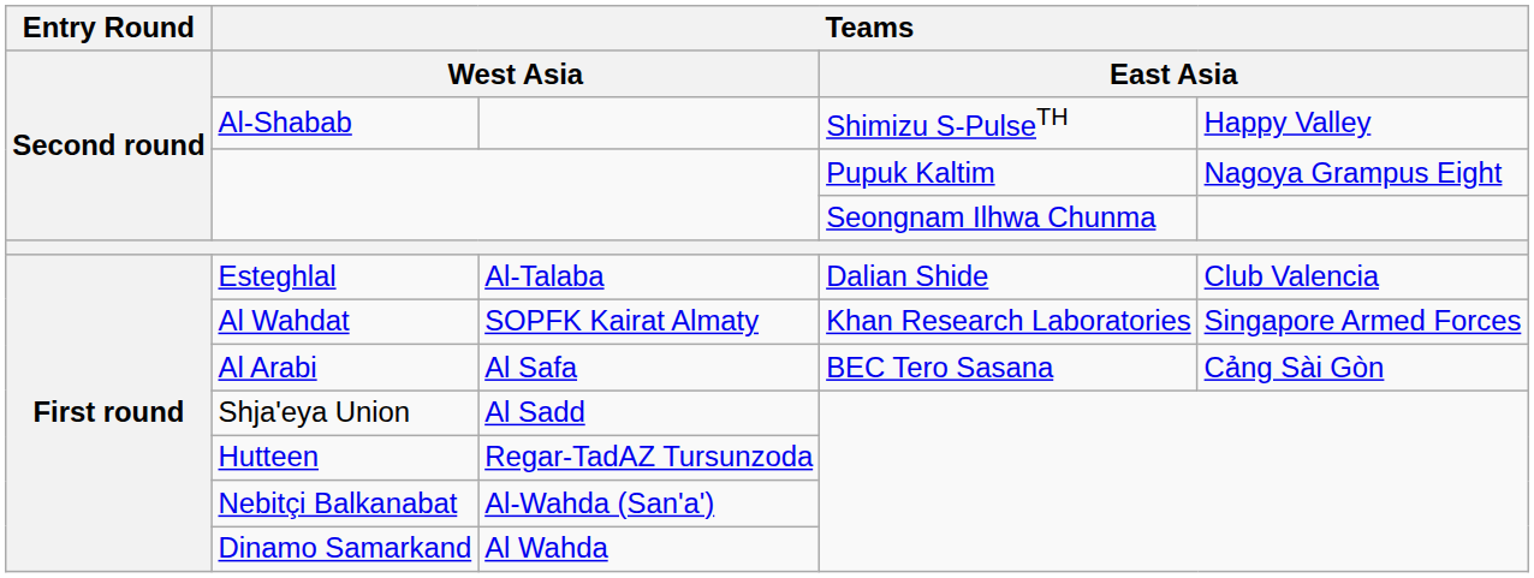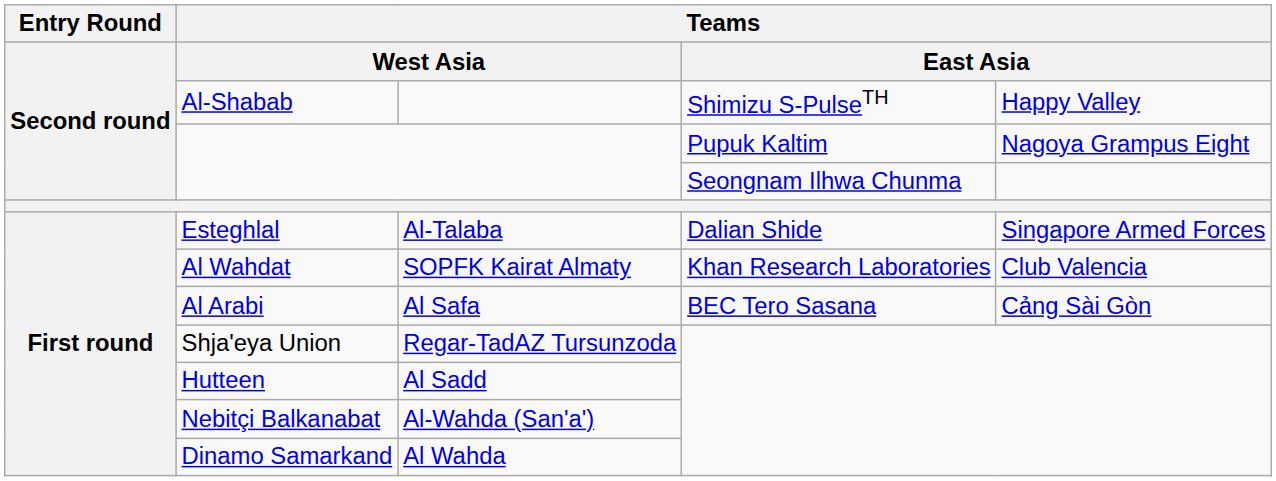 <table class="wikitable">
 <tr>
 <th>Entry Round</th>
 <th colspan="4">Teams</th>
 </tr>
 <tr>
 <th rowspan="4">Second round</th>
 <th colspan="2">West Asia</th>
 <th colspan="2">East Asia</th>
 </tr>
 <tr>
 <td> <a href='#'>Al-Shabab</a></td>
 <td></td>
 <td> <a href='#'>Shimizu S-Pulse</a><sup>TH</sup></td>
 <td> <a href='#'>Happy Valley</a></td>
 </tr>
 <tr>
 <td colspan="2" rowspan="2"></td>
 <td> <a href='#'>Pupuk Kaltim</a></td>
 <td> <a href='#'>Nagoya Grampus Eight</a></td>
 </tr>
 <tr>
 <td> <a href='#'>Seongnam Ilhwa Chunma</a></td>
 <td></td>
 </tr>
 <tr>
 <th colspan="5"></th>
 </tr>
 <tr>
 <th rowspan="7">First round</th>
 <td> <a href='#'>Esteghlal</a></td>
 <td> <a href='#'>Al-Talaba</a></td>
 <td> <a href='#'>Dalian Shide</a></td>
-<td> <a href='#'>Club Valencia</a></td>
+<td> <a href='#'>Singapore Armed Forces</a></td>
 </tr>
 <tr>
 <td> <a href='#'>Al Wahdat</a></td>
 <td> <a href='#'>SOPFK Kairat Almaty</a></td>
 <td> <a href='#'>Khan Research Laboratories</a></td>
-<td> <a href='#'>Singapore Armed Forces</a></td>
+<td> <a href='#'>Club Valencia</a></td>
 </tr>
 <tr>
 <td> <a href='#'>Al Arabi</a></td>
 <td> <a href='#'>Al Safa</a></td>
 <td> <a href='#'>BEC Tero Sasana</a></td>
 <td> <a href='#'>Cảng Sài Gòn</a></td>
 </tr>
 <tr>
 <td> Shja'eya Union</td>
-<td> <a href='#'>Al Sadd</a></td>
+<td> <a href='#'>Regar-TadAZ Tursunzoda</a></td>
 <td colspan="2" rowspan="4"></td>
 </tr>
 <tr>
 <td> <a href='#'>Hutteen</a></td>
-<td> <a href='#'>Regar-TadAZ Tursunzoda</a></td>
+<td> <a href='#'>Al Sadd</a></td>
 </tr>
 <tr>
 <td> <a href='#'>Nebitçi Balkanabat</a></td>
 <td> <a href='#'>Al-Wahda (San'a')</a></td>
 </tr>
 <tr>
 <td> <a href='#'>Dinamo Samarkand</a></td>
 <td> <a href='#'>Al Wahda</a></td>
 </tr>
 </table>
